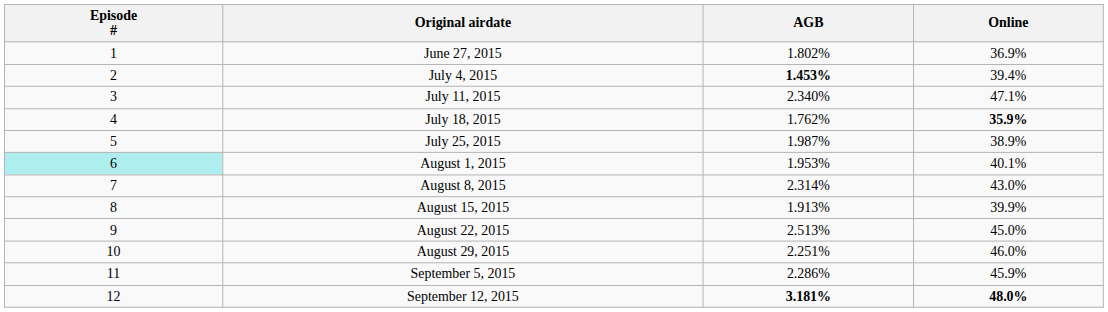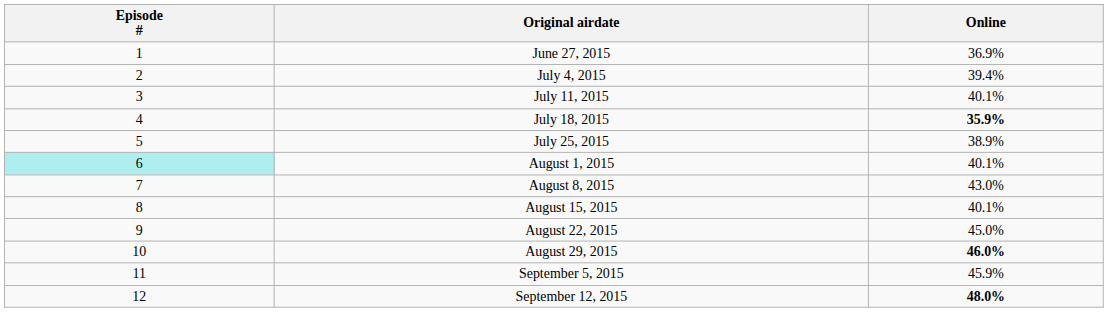 <table class="wikitable plainrowheaders" style="text-align:center; width: 100%;">
 <tr>
 <th>Episode <br> #</th>
 <th>Original airdate</th>
-<th>AGB</th>
 <th>Online</th>
 </tr>
 <tr>
 <td>1</td>
 <td>June 27, 2015</td>
-<td>1.802%</td>
 <td>36.9%</td>
 </tr>
 <tr>
 <td>2</td>
 <td>July 4, 2015</td>
-<td><span><strong>1.453%</strong></span></td>
 <td>39.4%</td>
 </tr>
 <tr>
 <td>3</td>
 <td>July 11, 2015</td>
-<td>2.340%</td>
-<td>47.1%</td>
+<td>40.1%</td>
 </tr>
 <tr>
 <td>4</td>
 <td>July 18, 2015</td>
-<td>1.762%</td>
 <td><span><strong>35.9%</strong></span></td>
 </tr>
 <tr>
 <td>5</td>
 <td>July 25, 2015</td>
-<td>1.987%</td>
 <td>38.9%</td>
 </tr>
 <tr>
 <td style="background: paleturquoise;">6</td>
 <td>August 1, 2015</td>
-<td>1.953%</td>
 <td>40.1%</td>
 </tr>
 <tr>
 <td>7</td>
 <td>August 8, 2015</td>
-<td>2.314%</td>
 <td>43.0%</td>
 </tr>
 <tr>
 <td>8</td>
 <td>August 15, 2015</td>
-<td>1.913%</td>
-<td>39.9%</td>
+<td>40.1%</td>
 </tr>
 <tr>
 <td>9</td>
 <td>August 22, 2015</td>
-<td>2.513%</td>
 <td>45.0%</td>
 </tr>
 <tr>
 <td>10</td>
 <td>August 29, 2015</td>
-<td>2.251%</td>
-<td>46.0%</td>
+<td><strong>46.0%</strong></td>
 </tr>
 <tr>
 <td>11</td>
 <td>September 5, 2015</td>
-<td>2.286%</td>
 <td>45.9%</td>
 </tr>
 <tr>
 <td>12</td>
 <td>September 12, 2015</td>
-<td><span><strong>3.181%</strong></span></td>
 <td><span><strong>48.0%</strong></span></td>
 </tr>
 </table>
